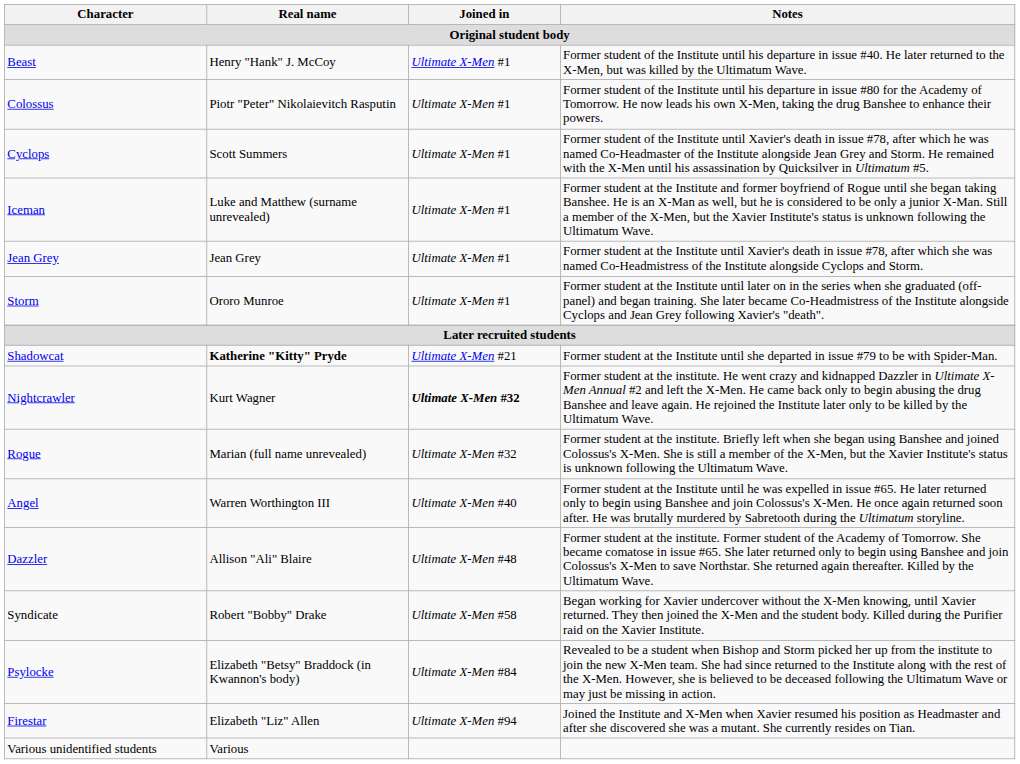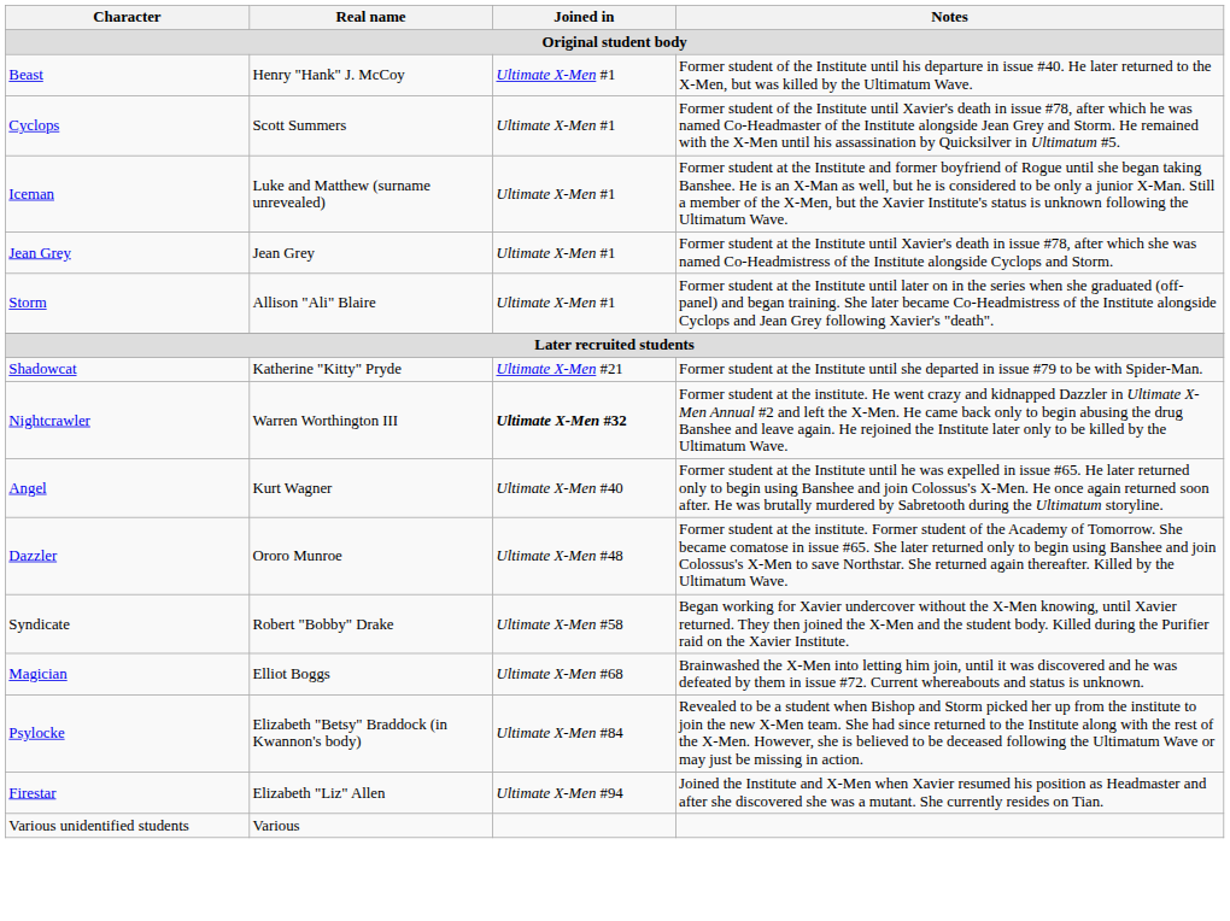 <table class="wikitable" width=100%>
 <tr>
 <th width=20%>Character</th>
 <th width=20%>Real name</th>
 <th width=15%>Joined in</th>
 <th width=45%>Notes</th>
 </tr>
 <tr bgcolor="DDDDDD">
 <td colspan="4" align="center"><strong>Original student body</strong></td>
 </tr>
 <tr>
 <td><a href='#'>Beast</a></td>
 <td>Henry "Hank" J. McCoy</td>
 <td><em><a href='#'>Ultimate X-Men</a></em> #1</td>
 <td>Former student of the Institute until his departure in issue #40. He later returned to the X-Men, but was killed by the Ultimatum Wave.</td>
-</tr>
-<tr>
-<td><a href='#'>Colossus</a></td>
-<td>Piotr "Peter" Nikolaievitch Rasputin</td>
-<td><em>Ultimate X-Men</em> #1</td>
-<td>Former student of the Institute until his departure in issue #80 for the Academy of Tomorrow. He now leads his own X-Men, taking the drug Banshee to enhance their powers.</td>
 </tr>
 <tr>
 <td><a href='#'>Cyclops</a></td>
 <td>Scott Summers</td>
 <td><em>Ultimate X-Men</em> #1</td>
 <td>Former student of the Institute until Xavier's death in issue #78, after which he was named Co-Headmaster of the Institute alongside Jean Grey and Storm. He remained with the X-Men until his assassination by Quicksilver in <em>Ultimatum</em> #5.</td>
 </tr>
 <tr>
 <td><a href='#'>Iceman</a></td>
 <td>Luke and Matthew (surname unrevealed)</td>
 <td><em>Ultimate X-Men</em> #1</td>
 <td>Former student at the Institute and former boyfriend of Rogue until she began taking Banshee. He is an X-Man as well, but he is considered to be only a junior X-Man. Still a member of the X-Men, but the Xavier Institute's status is unknown following the Ultimatum Wave.</td>
 </tr>
 <tr>
 <td><a href='#'>Jean Grey</a></td>
 <td>Jean Grey</td>
 <td><em>Ultimate X-Men</em> #1</td>
 <td>Former student at the Institute until Xavier's death in issue #78, after which she was named Co-Headmistress of the Institute alongside Cyclops and Storm.</td>
 </tr>
 <tr>
 <td><a href='#'>Storm</a></td>
-<td>Ororo Munroe</td>
+<td>Allison "Ali" Blaire</td>
 <td><em>Ultimate X-Men</em> #1</td>
 <td>Former student at the Institute until later on in the series when she graduated (off-panel) and began training. She later became Co-Headmistress of the Institute alongside Cyclops and Jean Grey following Xavier's "death".</td>
 </tr>
 <tr>
 </tr>
 <tr bgcolor="DDDDDD">
 <td colspan="4" align="center"><strong>Later recruited students</strong></td>
 </tr>
 <tr>
 <td><a href='#'>Shadowcat</a></td>
-<td><strong>Katherine "Kitty" Pryde</strong></td>
+<td>Katherine "Kitty" Pryde</td>
 <td><em><a href='#'>Ultimate X-Men</a></em> #21</td>
 <td>Former student at the Institute until she departed in issue #79 to be with Spider-Man.</td>
 </tr>
 <tr>
 <td><a href='#'>Nightcrawler</a></td>
-<td>Kurt Wagner</td>
+<td>Warren Worthington III</td>
 <td><strong><em>Ultimate X-Men</em> #32</strong></td>
 <td>Former student at the institute. He went crazy and kidnapped Dazzler in <em>Ultimate X-Men Annual</em> #2 and left the X-Men. He came back only to begin abusing the drug Banshee and leave again. He rejoined the Institute later only to be killed by the Ultimatum Wave.</td>
 </tr>
 <tr>
-<td><a href='#'>Rogue</a></td>
-<td>Marian (full name unrevealed)</td>
-<td><em>Ultimate X-Men</em> #32</td>
-<td>Former student at the institute. Briefly left when she began using Banshee and joined Colossus's X-Men. She is still a member of the X-Men, but the Xavier Institute's status is unknown following the Ultimatum Wave.</td>
-</tr>
-<tr>
 <td><a href='#'>Angel</a></td>
-<td>Warren Worthington III</td>
+<td>Kurt Wagner</td>
 <td><em>Ultimate X-Men</em> #40</td>
 <td>Former student at the Institute until he was expelled in issue #65. He later returned only to begin using Banshee and join Colossus's X-Men. He once again returned soon after. He was brutally murdered by Sabretooth during the <em>Ultimatum</em> storyline.</td>
 </tr>
 <tr>
 <td><a href='#'>Dazzler</a></td>
-<td>Allison "Ali" Blaire</td>
+<td>Ororo Munroe</td>
 <td><em>Ultimate X-Men</em> #48</td>
 <td>Former student at the institute. Former student of the Academy of Tomorrow. She became comatose in issue #65. She later returned only to begin using Banshee and join Colossus's X-Men to save Northstar. She returned again thereafter. Killed by the Ultimatum Wave.</td>
 </tr>
 <tr>
 <td>Syndicate</td>
 <td>Robert "Bobby" Drake</td>
 <td><em>Ultimate X-Men</em> #58</td>
 <td>Began working for Xavier undercover without the X-Men knowing, until Xavier returned. They then joined the X-Men and the student body. Killed during the Purifier raid on the Xavier Institute.</td>
+</tr>
+<tr>
+<td><a href='#'>Magician</a></td>
+<td>Elliot Boggs</td>
+<td><em>Ultimate X-Men</em> #68</td>
+<td>Brainwashed the X-Men into letting him join, until it was discovered and he was defeated by them in issue #72. Current whereabouts and status is unknown.</td>
 </tr>
 <tr>
 <td><a href='#'>Psylocke</a></td>
 <td>Elizabeth "Betsy" Braddock (in Kwannon's body)</td>
 <td><em>Ultimate X-Men</em> #84</td>
 <td>Revealed to be a student when Bishop and Storm picked her up from the institute to join the new X-Men team. She had since returned to the Institute along with the rest of the X-Men. However, she is believed to be deceased following the Ultimatum Wave or may just be missing in action.</td>
 </tr>
 <tr>
 <td><a href='#'>Firestar</a></td>
 <td>Elizabeth "Liz" Allen</td>
 <td><em>Ultimate X-Men</em> #94</td>
 <td>Joined the Institute and X-Men when Xavier resumed his position as Headmaster and after she discovered she was a mutant. She currently resides on Tian.</td>
 </tr>
 <tr>
 <td>Various unidentified students</td>
 <td>Various</td>
 <td></td>
 <td></td>
 </tr>
 </table>
